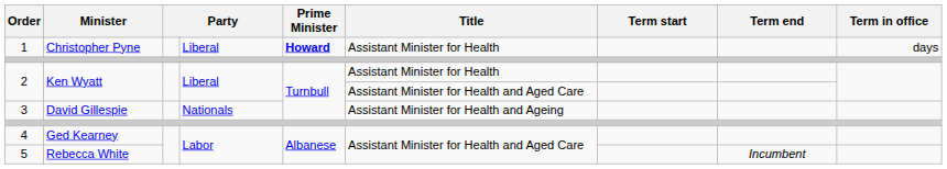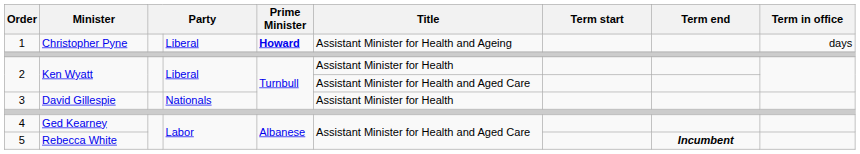 <table class="wikitable">
 <tr>
 <th width=5>Order</th>
 <th width=150>Minister</th>
 <th width=150 colspan="2">Party</th>
 <th width=75>Prime Minister</th>
 <th width=325>Title</th>
 <th width=150>Term start</th>
 <th width=150>Term end</th>
 <th width=130>Term in office</th>
 </tr>
 <tr>
 <td align=center>1</td>
 <td><a href='#'>Christopher Pyne</a></td>
 <td> </td>
 <td><a href='#'>Liberal</a></td>
 <td><strong><a href='#'>Howard</a></strong></td>
-<td>Assistant Minister for Health</td>
+<td>Assistant Minister for Health and Ageing</td>
 <td align=center></td>
 <td align=center></td>
 <td align=right> days</td>
 </tr>
 <tr>
 <th colspan=9 style="background: #cccccc;"></th>
 </tr>
 <tr>
 <td rowspan=2 align=center>2</td>
 <td rowspan=2><a href='#'>Ken Wyatt</a></td>
 <td rowspan=2 ></td>
 <td rowspan=2><a href='#'>Liberal</a></td>
 <td rowspan=3><a href='#'>Turnbull</a></td>
 <td>Assistant Minister for Health</td>
 <td align=center></td>
 <td align=center></td>
 <td rowspan=2 align=right></td>
 </tr>
 <tr>
 <td>Assistant Minister for Health and Aged Care</td>
 <td align=center></td>
 <td align=center></td>
 </tr>
 <tr>
 <td align=center>3</td>
 <td><a href='#'>David Gillespie</a></td>
 <td></td>
 <td><a href='#'>Nationals</a></td>
-<td>Assistant Minister for Health and Ageing</td>
+<td>Assistant Minister for Health</td>
 <td align=center></td>
 <td align=center></td>
 <td align=right></td>
 </tr>
 <tr>
 <th colspan=9 style="background: #cccccc;"></th>
 </tr>
 <tr>
 <td align=center>4</td>
 <td><a href='#'>Ged Kearney</a></td>
 <td rowspan=2 > </td>
 <td rowspan=2><a href='#'>Labor</a></td>
 <td rowspan=2><a href='#'>Albanese</a></td>
 <td rowspan=2>Assistant Minister for Health and Aged Care</td>
 <td align=center></td>
 <td align=center></td>
 <td align=right><strong></strong></td>
 </tr>
 <tr>
 <td align=center>5</td>
 <td><a href='#'>Rebecca White</a></td>
 <td align=center></td>
-<td align=center><em>Incumbent</em></td>
+<td align=center><strong><em>Incumbent</em></strong></td>
 <td align=right></td>
 </tr>
 </table>
